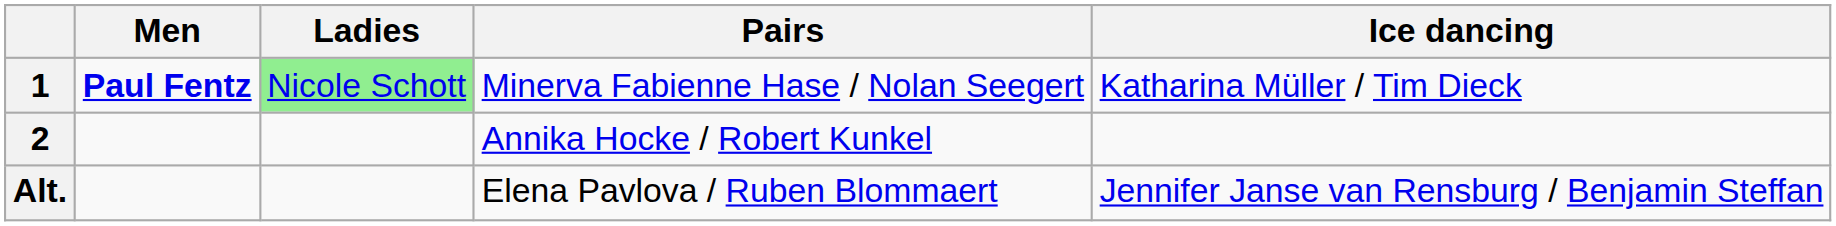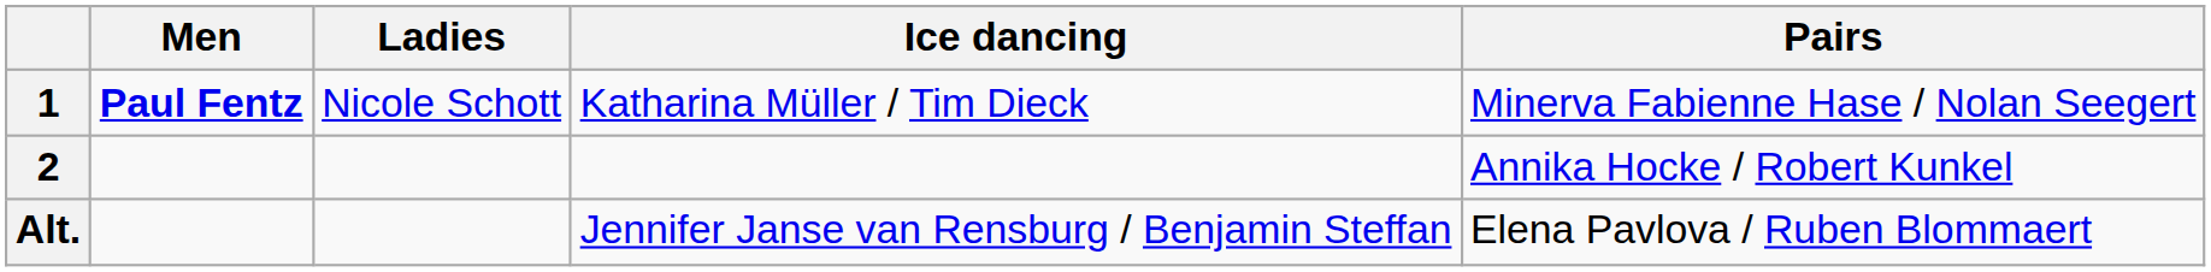 <table class="wikitable">
 <tr>
 <th></th>
 <th>Men</th>
 <th>Ladies</th>
+<th>Ice dancing</th>
 <th>Pairs</th>
-<th>Ice dancing</th>
 </tr>
 <tr>
 <th>1</th>
 <td><strong><a href='#'>Paul Fentz</a></strong></td>
-<td style="background: lightgreen;"><a href='#'>Nicole Schott</a></td>
+<td><a href='#'>Nicole Schott</a></td>
+<td><a href='#'>Katharina Müller</a> / <a href='#'>Tim Dieck</a></td>
 <td><a href='#'>Minerva Fabienne Hase</a> / <a href='#'>Nolan Seegert</a></td>
-<td><a href='#'>Katharina Müller</a> / <a href='#'>Tim Dieck</a></td>
 </tr>
 <tr>
 <th>2</th>
 <td></td>
 <td></td>
+<td></td>
 <td><a href='#'>Annika Hocke</a> / <a href='#'>Robert Kunkel</a></td>
-<td></td>
 </tr>
 <tr>
 <th>Alt.</th>
 <td></td>
 <td></td>
+<td><a href='#'>Jennifer Janse van Rensburg</a> / <a href='#'>Benjamin Steffan</a></td>
 <td>Elena Pavlova / <a href='#'>Ruben Blommaert</a></td>
-<td><a href='#'>Jennifer Janse van Rensburg</a> / <a href='#'>Benjamin Steffan</a></td>
 </tr>
 </table>
